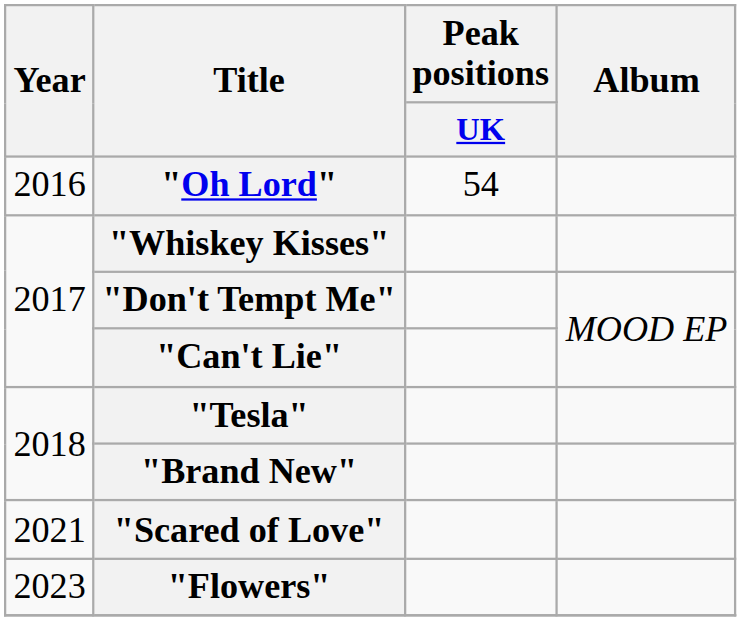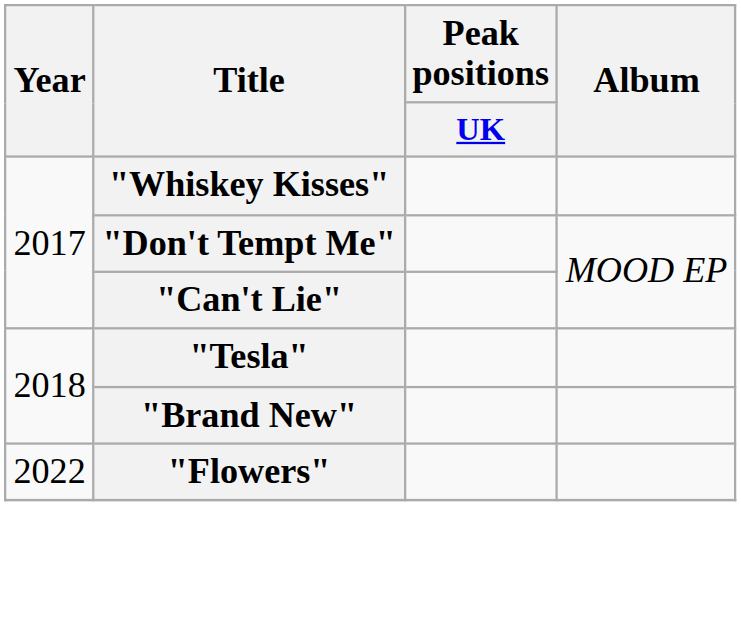 <table class="wikitable plainrowheaders" style="text-align:center">
 <tr>
 <th scope="col" rowspan="2">Year</th>
 <th scope="col" rowspan="2">Title</th>
 <th scope="col">Peak positions</th>
 <th scope="col" rowspan="2">Album</th>
 </tr>
 <tr>
 <th scope="col" style="width:3em;font-size:90%;"><a href='#'>UK</a><br></th>
-</tr>
-<tr>
-<td>2016</td>
-<th scope="row">"<a href='#'>Oh Lord</a>"</th>
-<td>54</td>
-<td></td>
 </tr>
 <tr>
 <td rowspan=3>2017</td>
 <th scope="row">"Whiskey Kisses"</th>
 <td></td>
 <td></td>
 </tr>
 <tr>
 <th scope="row">"Don't Tempt Me"</th>
 <td></td>
 <td rowspan="2"><em>MOOD EP</em></td>
 </tr>
 <tr>
 <th scope="row">"Can't Lie"</th>
 <td></td>
 </tr>
 <tr>
 <td rowspan="2">2018</td>
 <th scope="row">"Tesla"</th>
 <td></td>
 <td></td>
 </tr>
 <tr>
 <th scope="row">"Brand New"</th>
 <td></td>
 <td></td>
 </tr>
 <tr>
-<td>2021</td>
-<th scope="row">"Scared of Love"</th>
-<td></td>
-<td></td>
-</tr>
-<tr>
-<td>2023</td>
+<td>2022</td>
 <th scope="row">"Flowers"</th>
 <td></td>
 <td></td>
 </tr>
 <tr>
 </tr>
 </table>
